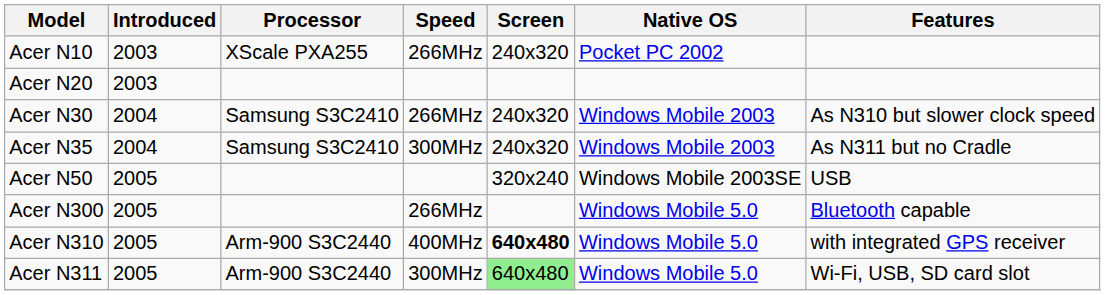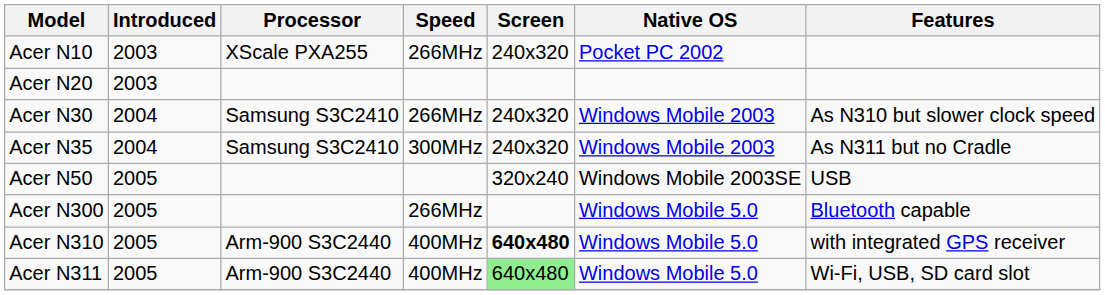 <table class="wikitable sortable">
 <tr>
 <th>Model</th>
 <th>Introduced</th>
 <th>Processor</th>
 <th>Speed</th>
 <th>Screen</th>
 <th>Native OS</th>
 <th>Features</th>
 </tr>
 <tr>
 <td>Acer N10</td>
 <td>2003</td>
 <td>XScale PXA255</td>
 <td>266MHz</td>
 <td>240x320</td>
 <td><a href='#'>Pocket PC 2002</a></td>
 <td></td>
 </tr>
 <tr>
 <td>Acer N20</td>
 <td>2003</td>
 <td></td>
 <td></td>
 <td></td>
 <td></td>
 <td></td>
 </tr>
 <tr>
 <td>Acer N30</td>
 <td>2004</td>
 <td>Samsung S3C2410</td>
 <td>266MHz</td>
 <td>240x320</td>
 <td><a href='#'>Windows Mobile 2003</a></td>
 <td>As N310 but slower clock speed</td>
 </tr>
 <tr>
 <td>Acer N35</td>
 <td>2004</td>
 <td>Samsung S3C2410</td>
 <td>300MHz</td>
 <td>240x320</td>
 <td><a href='#'>Windows Mobile 2003</a></td>
 <td>As N311 but no Cradle</td>
 </tr>
 <tr>
 <td>Acer N50</td>
 <td>2005</td>
 <td></td>
 <td></td>
 <td>320x240</td>
 <td>Windows Mobile 2003SE</td>
 <td>USB</td>
 </tr>
 <tr>
 <td>Acer N300</td>
 <td>2005</td>
 <td></td>
 <td>266MHz</td>
 <td></td>
 <td><a href='#'>Windows Mobile 5.0</a></td>
 <td><a href='#'>Bluetooth</a> capable</td>
 </tr>
 <tr>
 <td>Acer N310</td>
 <td>2005</td>
 <td>Arm-900 S3C2440</td>
 <td>400MHz</td>
 <td><strong>640x480</strong></td>
 <td><a href='#'>Windows Mobile 5.0</a></td>
 <td>with integrated <a href='#'>GPS</a> receiver</td>
 </tr>
 <tr>
 <td>Acer N311</td>
 <td>2005</td>
 <td>Arm-900 S3C2440</td>
-<td>300MHz</td>
+<td>400MHz</td>
 <td style="background: lightgreen;">640x480</td>
 <td><a href='#'>Windows Mobile 5.0</a></td>
 <td>Wi-Fi, USB, SD card slot</td>
 </tr>
 <tr>
 </tr>
 </table>
